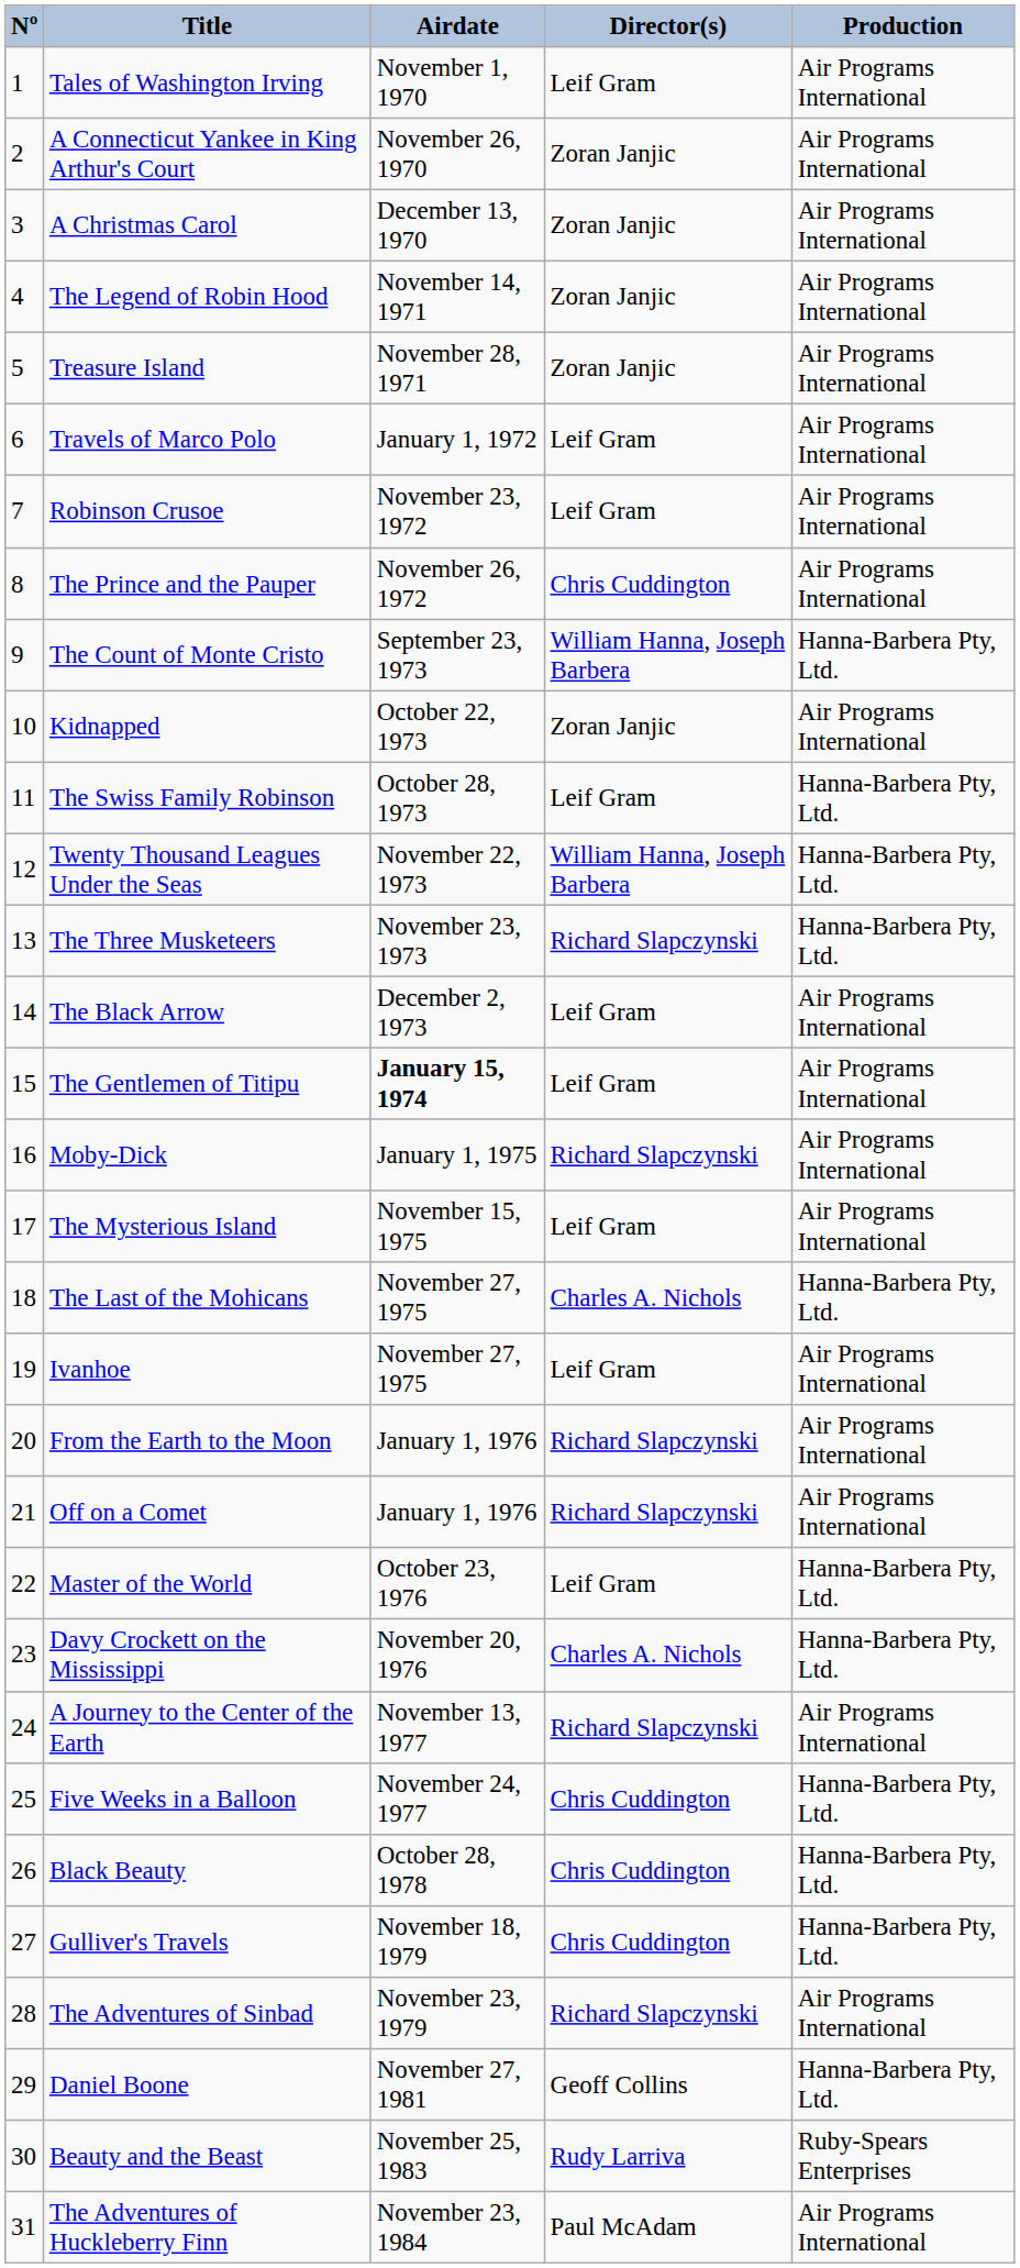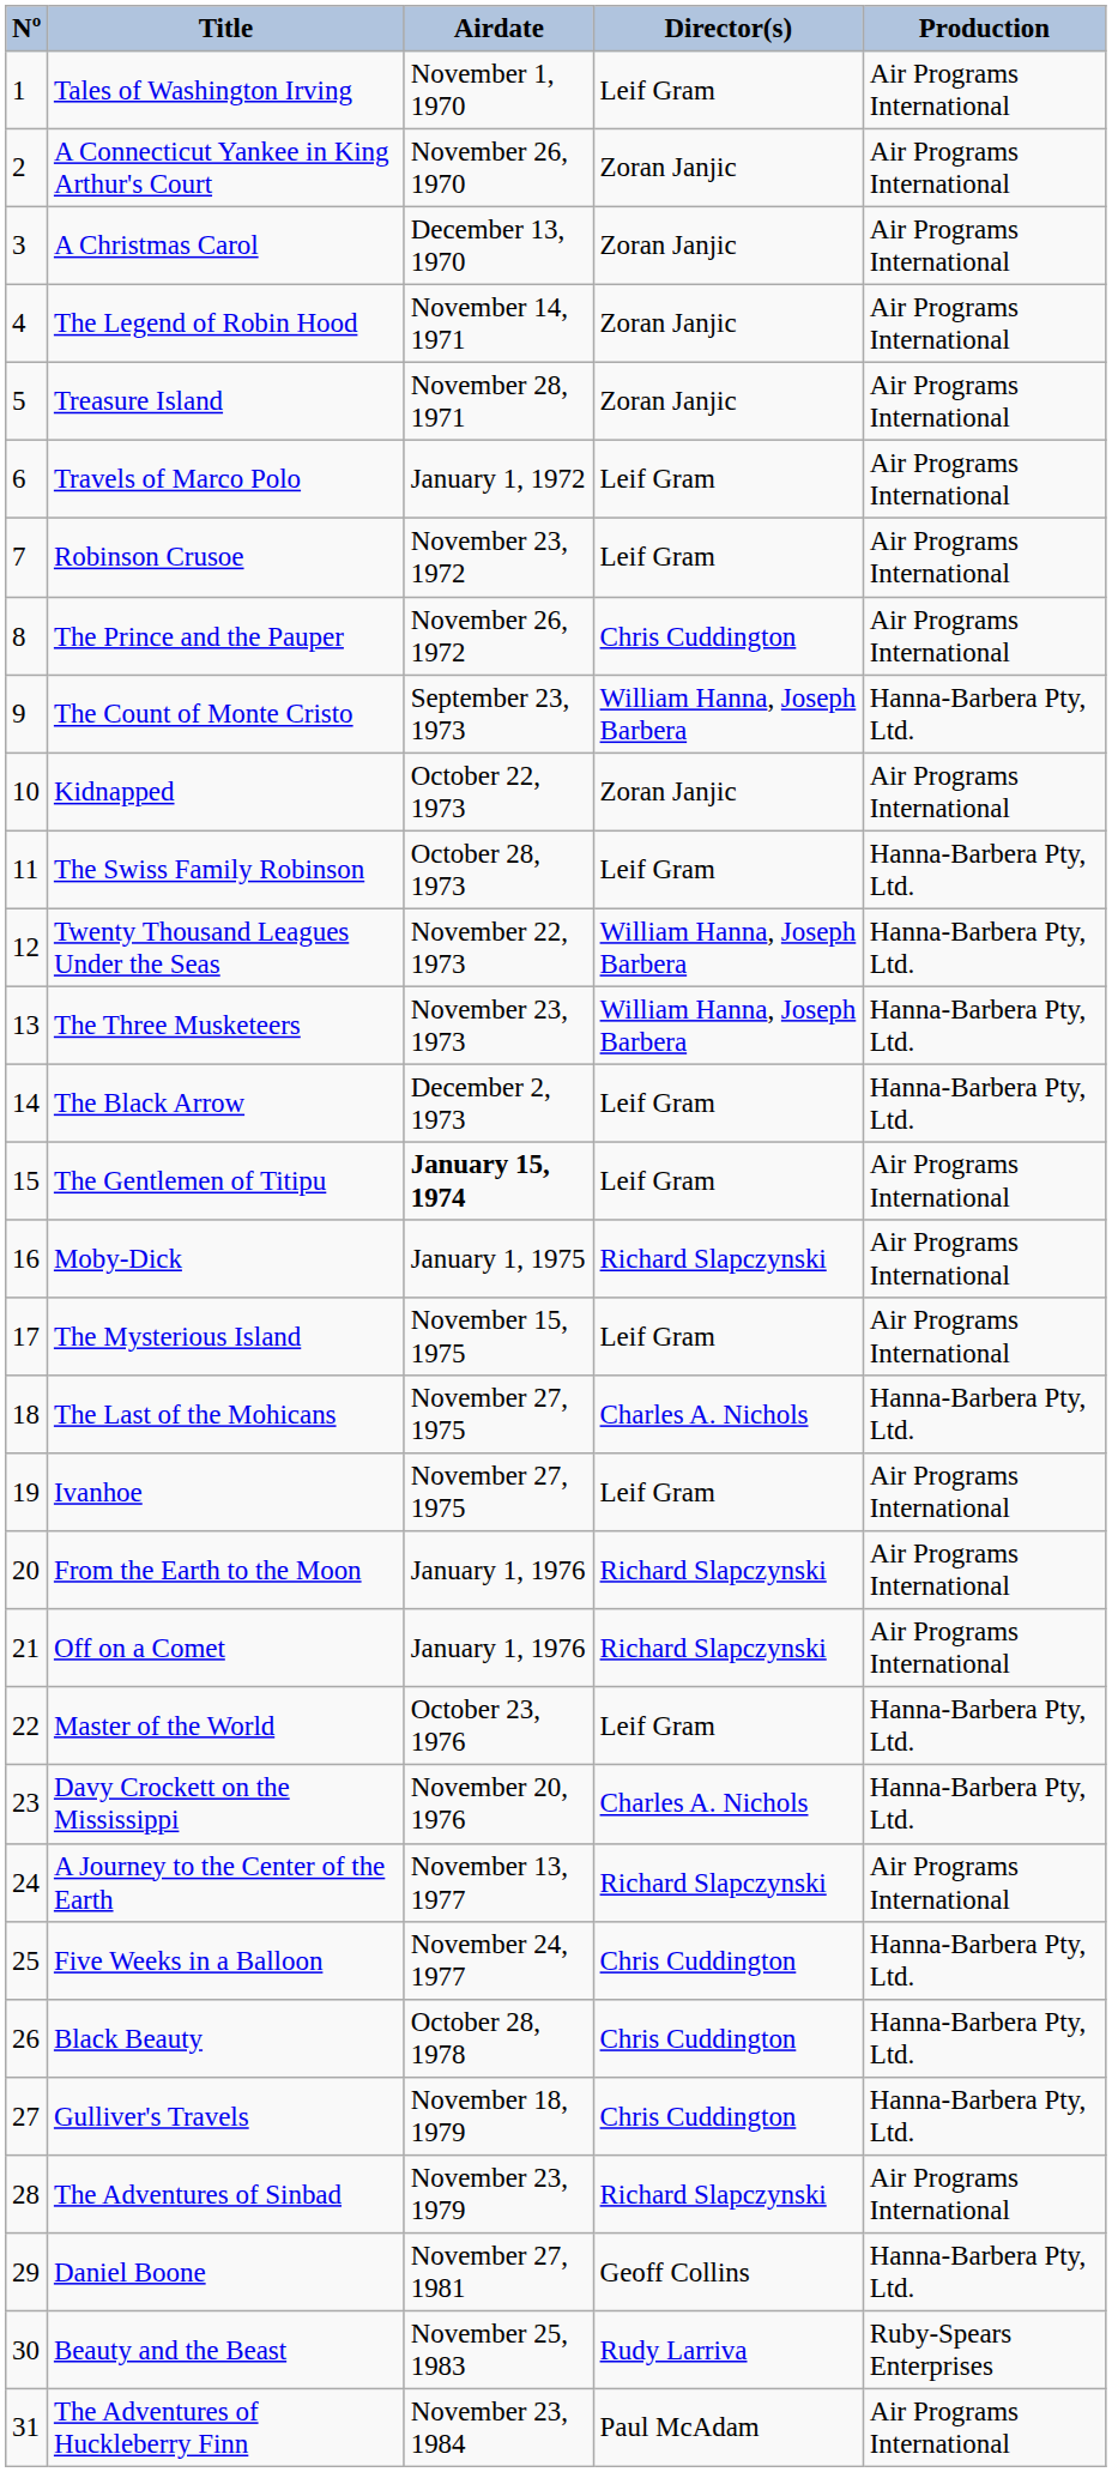 <table class="wikitable" style="font-size:95%;">
 <tr style="text-align:left;">
 <th style="background:#B0C4DE;">Nº</th>
 <th style="background:#B0C4DE;">Title</th>
 <th style="background:#B0C4DE;">Airdate</th>
 <th style="background:#B0C4DE;">Director(s)</th>
 <th style="background:#B0C4DE;">Production</th>
 </tr>
 <tr>
 <td>1</td>
 <td><a href='#'>Tales of Washington Irving</a></td>
 <td>November 1, 1970</td>
 <td>Leif Gram</td>
 <td>Air Programs International</td>
 </tr>
 <tr>
 <td>2</td>
 <td><a href='#'>A Connecticut Yankee in King Arthur's Court</a></td>
 <td>November 26, 1970</td>
 <td>Zoran Janjic</td>
 <td>Air Programs International</td>
 </tr>
 <tr>
 <td>3</td>
 <td><a href='#'>A Christmas Carol</a></td>
 <td>December 13, 1970</td>
 <td>Zoran Janjic</td>
 <td>Air Programs International</td>
 </tr>
 <tr>
 <td>4</td>
 <td><a href='#'>The Legend of Robin Hood</a></td>
 <td>November 14, 1971</td>
 <td>Zoran Janjic</td>
 <td>Air Programs International</td>
 </tr>
 <tr>
 <td>5</td>
 <td><a href='#'>Treasure Island</a></td>
 <td>November 28, 1971</td>
 <td>Zoran Janjic</td>
 <td>Air Programs International</td>
 </tr>
 <tr>
 <td>6</td>
 <td><a href='#'>Travels of Marco Polo</a></td>
 <td>January 1, 1972</td>
 <td>Leif Gram</td>
 <td>Air Programs International</td>
 </tr>
 <tr>
 <td>7</td>
 <td><a href='#'>Robinson Crusoe</a></td>
 <td>November 23, 1972</td>
 <td>Leif Gram</td>
 <td>Air Programs International</td>
 </tr>
 <tr>
 <td>8</td>
 <td><a href='#'>The Prince and the Pauper</a></td>
 <td>November 26, 1972</td>
 <td><a href='#'>Chris Cuddington</a></td>
 <td>Air Programs International</td>
 </tr>
 <tr>
 <td>9</td>
 <td><a href='#'>The Count of Monte Cristo</a></td>
 <td>September 23, 1973</td>
 <td><a href='#'>William Hanna</a>, <a href='#'>Joseph Barbera</a></td>
 <td>Hanna-Barbera Pty, Ltd.</td>
 </tr>
 <tr>
 <td>10</td>
 <td><a href='#'>Kidnapped</a></td>
 <td>October 22, 1973</td>
 <td>Zoran Janjic</td>
 <td>Air Programs International</td>
 </tr>
 <tr>
 <td>11</td>
 <td><a href='#'>The Swiss Family Robinson</a></td>
 <td>October 28, 1973</td>
 <td>Leif Gram</td>
 <td>Hanna-Barbera Pty, Ltd.</td>
 </tr>
 <tr>
 <td>12</td>
 <td><a href='#'>Twenty Thousand Leagues Under the Seas</a></td>
 <td>November 22, 1973</td>
 <td><a href='#'>William Hanna</a>, <a href='#'>Joseph Barbera</a></td>
 <td>Hanna-Barbera Pty, Ltd.</td>
 </tr>
 <tr>
 <td>13</td>
 <td><a href='#'>The Three Musketeers</a></td>
 <td>November 23, 1973</td>
-<td><a href='#'>Richard Slapczynski</a></td>
+<td><a href='#'>William Hanna</a>, <a href='#'>Joseph Barbera</a></td>
 <td>Hanna-Barbera Pty, Ltd.</td>
 </tr>
 <tr>
 <td>14</td>
 <td><a href='#'>The Black Arrow</a></td>
 <td>December 2, 1973</td>
 <td>Leif Gram</td>
-<td>Air Programs International</td>
+<td>Hanna-Barbera Pty, Ltd.</td>
 </tr>
 <tr>
 <td>15</td>
 <td><a href='#'>The Gentlemen of Titipu</a></td>
 <td><strong>January 15, 1974</strong></td>
 <td>Leif Gram</td>
 <td>Air Programs International</td>
 </tr>
 <tr>
 <td>16</td>
 <td><a href='#'>Moby-Dick</a></td>
 <td>January 1, 1975</td>
 <td><a href='#'>Richard Slapczynski</a></td>
 <td>Air Programs International</td>
 </tr>
 <tr>
 <td>17</td>
 <td><a href='#'>The Mysterious Island</a></td>
 <td>November 15, 1975</td>
 <td>Leif Gram</td>
 <td>Air Programs International</td>
 </tr>
 <tr>
 <td>18</td>
 <td><a href='#'>The Last of the Mohicans</a></td>
 <td>November 27, 1975</td>
 <td><a href='#'>Charles A. Nichols</a></td>
 <td>Hanna-Barbera Pty, Ltd.</td>
 </tr>
 <tr>
 <td>19</td>
 <td><a href='#'>Ivanhoe</a></td>
 <td>November 27, 1975</td>
 <td>Leif Gram</td>
 <td>Air Programs International</td>
 </tr>
 <tr>
 <td>20</td>
 <td><a href='#'>From the Earth to the Moon</a></td>
 <td>January 1, 1976</td>
 <td><a href='#'>Richard Slapczynski</a></td>
 <td>Air Programs International</td>
 </tr>
 <tr>
 <td>21</td>
 <td><a href='#'>Off on a Comet</a></td>
 <td>January 1, 1976</td>
 <td><a href='#'>Richard Slapczynski</a></td>
 <td>Air Programs International</td>
 </tr>
 <tr>
 <td>22</td>
 <td><a href='#'>Master of the World</a></td>
 <td>October 23, 1976</td>
 <td>Leif Gram</td>
 <td>Hanna-Barbera Pty, Ltd.</td>
 </tr>
 <tr>
 <td>23</td>
 <td><a href='#'>Davy Crockett on the Mississippi</a></td>
 <td>November 20, 1976</td>
 <td><a href='#'>Charles A. Nichols</a></td>
 <td>Hanna-Barbera Pty, Ltd.</td>
 </tr>
 <tr>
 <td>24</td>
 <td><a href='#'>A Journey to the Center of the Earth</a></td>
 <td>November 13, 1977</td>
 <td><a href='#'>Richard Slapczynski</a></td>
 <td>Air Programs International</td>
 </tr>
 <tr>
 <td>25</td>
 <td><a href='#'>Five Weeks in a Balloon</a></td>
 <td>November 24, 1977</td>
 <td><a href='#'>Chris Cuddington</a></td>
 <td>Hanna-Barbera Pty, Ltd.</td>
 </tr>
 <tr>
 <td>26</td>
 <td><a href='#'>Black Beauty</a></td>
 <td>October 28, 1978</td>
 <td><a href='#'>Chris Cuddington</a></td>
 <td>Hanna-Barbera Pty, Ltd.</td>
 </tr>
 <tr>
 <td>27</td>
 <td><a href='#'>Gulliver's Travels</a></td>
 <td>November 18, 1979</td>
 <td><a href='#'>Chris Cuddington</a></td>
 <td>Hanna-Barbera Pty, Ltd.</td>
 </tr>
 <tr>
 <td>28</td>
 <td><a href='#'>The Adventures of Sinbad</a></td>
 <td>November 23, 1979</td>
 <td><a href='#'>Richard Slapczynski</a></td>
 <td>Air Programs International</td>
 </tr>
 <tr>
 <td>29</td>
 <td><a href='#'>Daniel Boone</a></td>
 <td>November 27, 1981</td>
 <td>Geoff Collins</td>
 <td>Hanna-Barbera Pty, Ltd.</td>
 </tr>
 <tr>
 <td>30</td>
 <td><a href='#'>Beauty and the Beast</a></td>
 <td>November 25, 1983</td>
 <td><a href='#'>Rudy Larriva</a></td>
 <td>Ruby-Spears Enterprises</td>
 </tr>
 <tr>
 <td>31</td>
 <td><a href='#'>The Adventures of Huckleberry Finn</a></td>
 <td>November 23, 1984</td>
 <td>Paul McAdam</td>
 <td>Air Programs International</td>
 </tr>
 </table>
